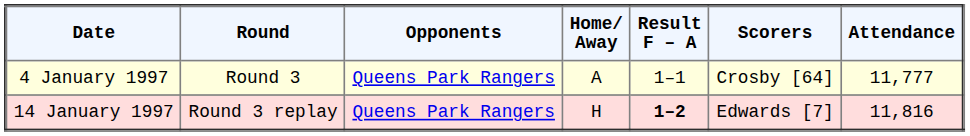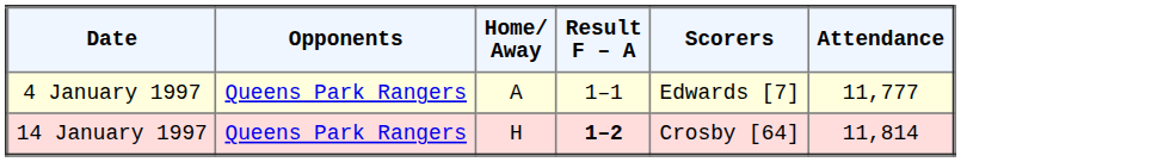 <table border="2" cellpadding="4" style="border-collapse:collapse; text-align:center; font-size:smaller;">
 <tr style="background:#f0f6ff;">
 <th><strong>Date</strong></th>
-<th><strong>Round</strong></th>
 <th><strong>Opponents</strong></th>
 <th><strong>Home/<br>Away</strong></th>
 <th><strong>Result<br>F – A</strong></th>
 <th><strong>Scorers</strong></th>
 <th><strong>Attendance</strong></th>
 </tr>
 <tr bgcolor="#ffffdd">
 <td>4 January 1997</td>
-<td>Round 3</td>
 <td><a href='#'>Queens Park Rangers</a></td>
 <td>A</td>
 <td>1–1</td>
-<td>Crosby [64]</td>
+<td>Edwards [7]</td>
 <td>11,777</td>
 </tr>
 <tr bgcolor="#ffdddd">
 <td>14 January 1997</td>
-<td>Round 3 replay</td>
 <td><a href='#'>Queens Park Rangers</a></td>
 <td>H</td>
 <td><strong>1–2</strong></td>
-<td>Edwards [7]</td>
-<td>11,816</td>
+<td>Crosby [64]</td>
+<td>11,814</td>
 </tr>
 </table>
